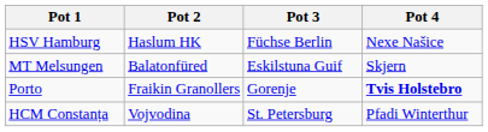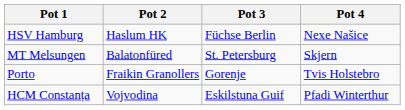 <table class="wikitable">
 <tr>
 <th width=25%>Pot 1</th>
 <th width=25%>Pot 2</th>
 <th width=25%>Pot 3</th>
 <th width=25%>Pot 4</th>
 </tr>
 <tr>
 <td> <a href='#'>HSV Hamburg</a></td>
 <td> <a href='#'>Haslum HK</a></td>
 <td> <a href='#'>Füchse Berlin</a></td>
 <td> <a href='#'>Nexe Našice</a></td>
 </tr>
 <tr>
 <td> <a href='#'>MT Melsungen</a></td>
 <td> <a href='#'>Balatonfüred</a></td>
-<td> <a href='#'>Eskilstuna Guif</a></td>
+<td> <a href='#'>St. Petersburg</a></td>
 <td> <a href='#'>Skjern</a></td>
 </tr>
 <tr>
 <td> <a href='#'>Porto</a></td>
 <td> <a href='#'>Fraikin Granollers</a></td>
 <td> <a href='#'>Gorenje</a></td>
-<td><strong> <a href='#'>Tvis Holstebro</a></strong></td>
+<td> <a href='#'>Tvis Holstebro</a></td>
 </tr>
 <tr>
 <td> <a href='#'>HCM Constanța</a></td>
 <td> <a href='#'>Vojvodina</a></td>
-<td> <a href='#'>St. Petersburg</a></td>
+<td> <a href='#'>Eskilstuna Guif</a></td>
 <td> <a href='#'>Pfadi Winterthur</a></td>
 </tr>
 </table>
